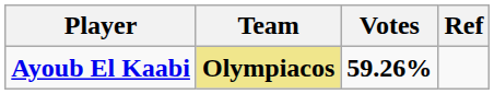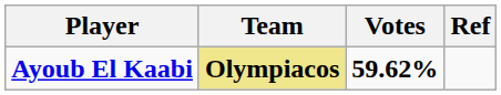 <table class="wikitable" style="text-align: left;">
 <tr>
 <th>Player</th>
 <th>Team</th>
 <th>Votes</th>
 <th>Ref</th>
 </tr>
 <tr>
 <td> <strong><a href='#'>Ayoub El Kaabi</a></strong></td>
 <td style="background: khaki;"><strong>Olympiacos</strong></td>
-<td><strong>59.26%</strong></td>
+<td><strong>59.62%</strong></td>
 <td align="center"></td>
 </tr>
 </table>
